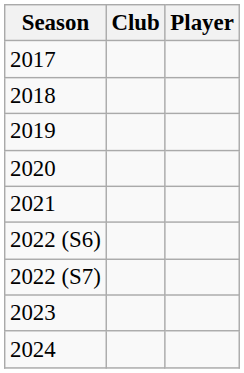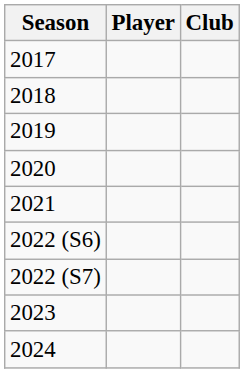 <table class="wikitable sortable">
 <tr>
 <th>Season</th>
+<th>Player</th>
 <th>Club</th>
-<th>Player</th>
 </tr>
 <tr>
 <td>2017</td>
 <td></td>
 <td></td>
 </tr>
 <tr>
 <td>2018</td>
+<td> </td>
 <td></td>
-<td> </td>
 </tr>
 <tr>
 <td>2019</td>
 <td></td>
 <td></td>
 </tr>
 <tr>
 <td>2020</td>
+<td> </td>
 <td></td>
-<td> </td>
 </tr>
 <tr>
 <td>2021</td>
 <td></td>
 <td></td>
 </tr>
 <tr>
 <td>2022 (S6)</td>
+<td> </td>
 <td></td>
-<td> </td>
 </tr>
 <tr>
 <td>2022 (S7)</td>
 <td></td>
 <td></td>
 </tr>
 <tr>
 <td>2023</td>
 <td></td>
 <td></td>
 </tr>
 <tr>
 <td>2024</td>
 <td></td>
 <td></td>
 </tr>
 </table>
